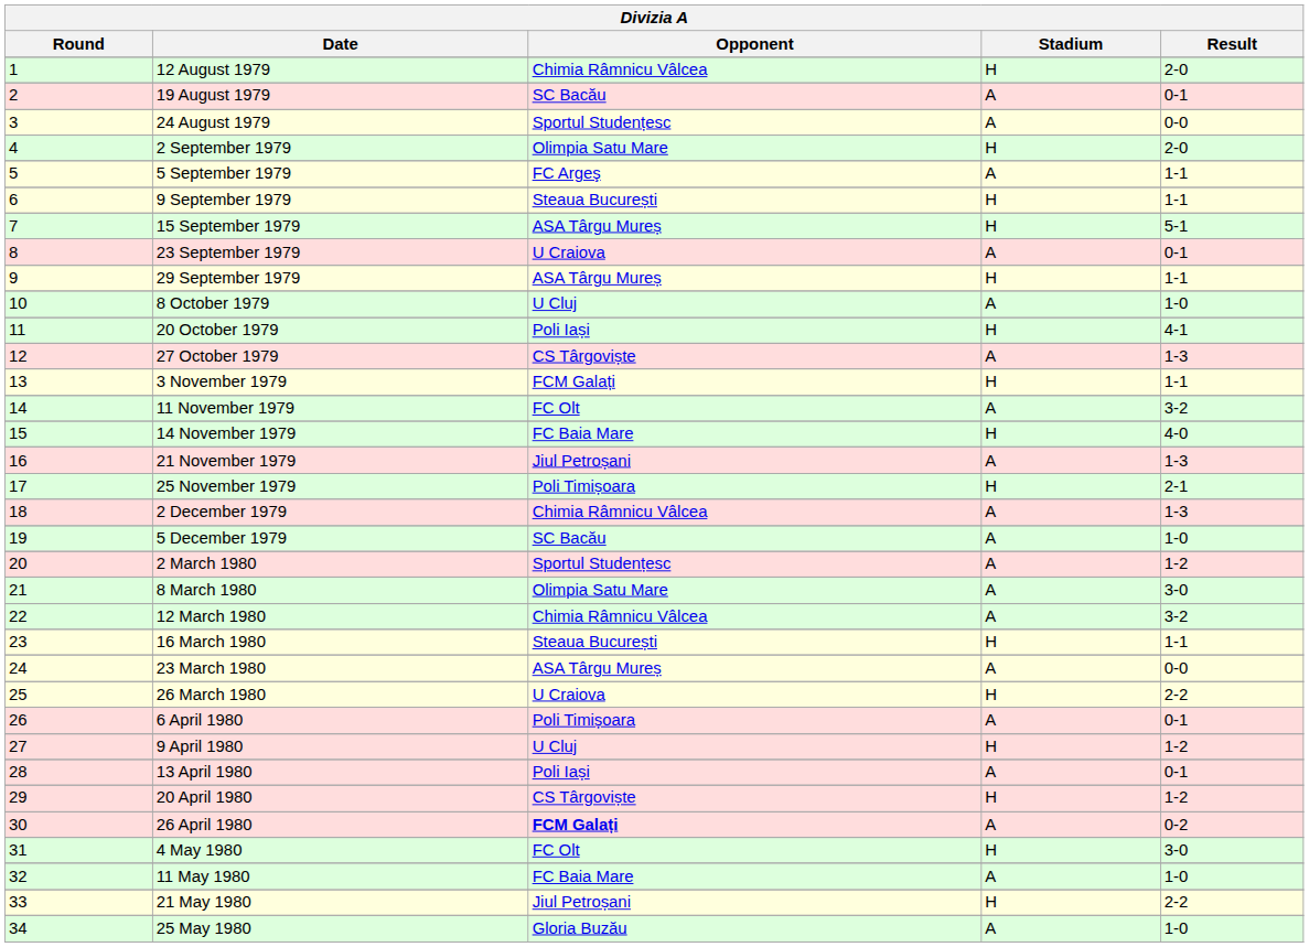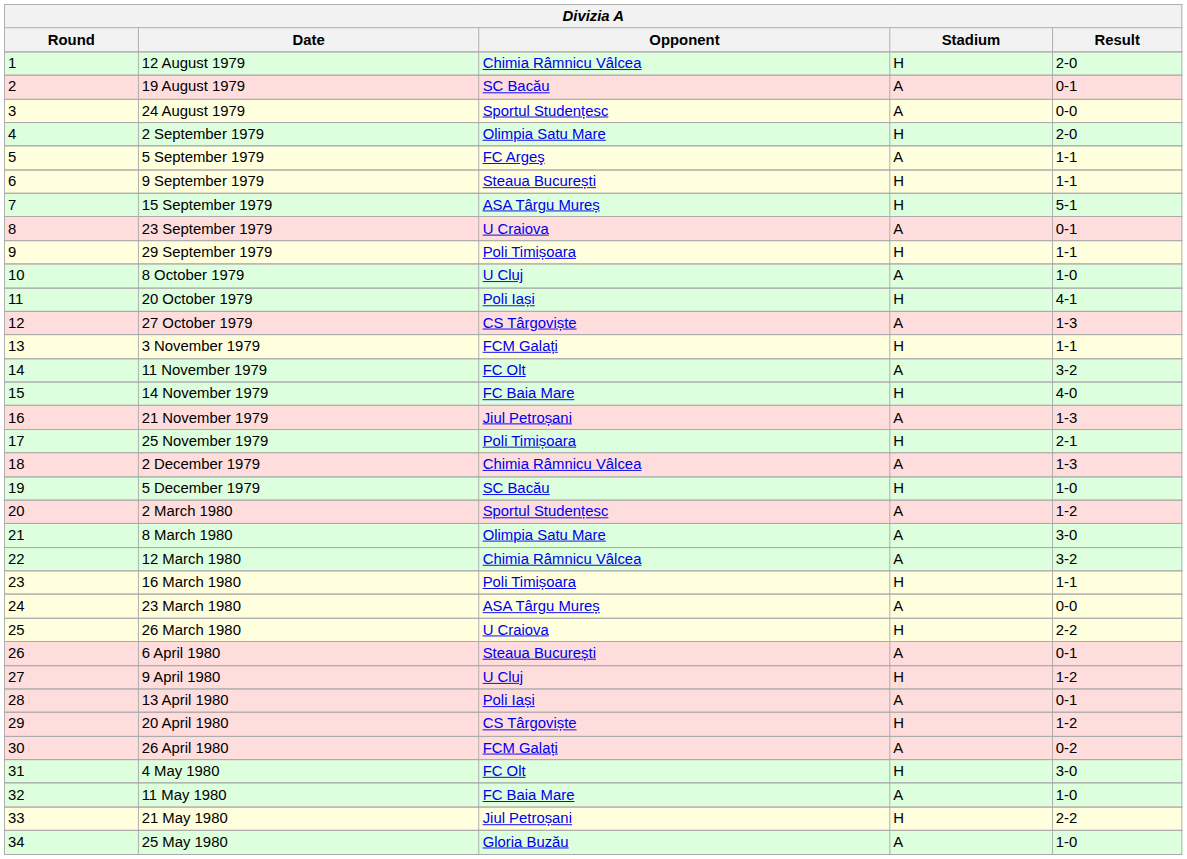 <table class="wikitable" style="width:80%;">
 <tr>
 <th colspan="5" style="text-align:center;"><em>Divizia A</em></th>
 </tr>
 <tr>
 <th>Round</th>
 <th>Date</th>
 <th>Opponent</th>
 <th>Stadium</th>
 <th>Result</th>
 </tr>
 <tr>
 </tr>
 <tr bgcolor="#ddffdd">
 <td>1</td>
 <td>12 August 1979</td>
 <td><a href='#'>Chimia Râmnicu Vâlcea</a></td>
 <td>H</td>
 <td>2-0</td>
 </tr>
 <tr>
 </tr>
 <tr bgcolor="#ffdddd">
 <td>2</td>
 <td>19 August 1979</td>
 <td><a href='#'>SC Bacău</a></td>
 <td>A</td>
 <td>0-1</td>
 </tr>
 <tr>
 </tr>
 <tr bgcolor="#ffffdd">
 <td>3</td>
 <td>24 August 1979</td>
 <td><a href='#'>Sportul Studențesc</a></td>
 <td>A</td>
 <td>0-0</td>
 </tr>
 <tr>
 </tr>
 <tr bgcolor="#ddffdd">
 <td>4</td>
 <td>2 September 1979</td>
 <td><a href='#'>Olimpia Satu Mare</a></td>
 <td>H</td>
 <td>2-0</td>
 </tr>
 <tr>
 </tr>
 <tr bgcolor="#ffffdd">
 <td>5</td>
 <td>5 September 1979</td>
 <td><a href='#'>FC Argeş</a></td>
 <td>A</td>
 <td>1-1</td>
 </tr>
 <tr>
 </tr>
 <tr bgcolor="#ffffdd">
 <td>6</td>
 <td>9 September 1979</td>
 <td><a href='#'>Steaua București</a></td>
 <td>H</td>
 <td>1-1</td>
 </tr>
 <tr>
 </tr>
 <tr bgcolor="#ddffdd">
 <td>7</td>
 <td>15 September 1979</td>
 <td><a href='#'>ASA Târgu Mureș</a></td>
 <td>H</td>
 <td>5-1</td>
 </tr>
 <tr>
 </tr>
 <tr bgcolor="#ffdddd">
 <td>8</td>
 <td>23 September 1979</td>
 <td><a href='#'>U Craiova</a></td>
 <td>A</td>
 <td>0-1</td>
 </tr>
 <tr>
 </tr>
 <tr bgcolor="#ffffdd">
 <td>9</td>
 <td>29 September 1979</td>
-<td><a href='#'>ASA Târgu Mureș</a></td>
+<td><a href='#'>Poli Timișoara</a></td>
 <td>H</td>
 <td>1-1</td>
 </tr>
 <tr>
 </tr>
 <tr bgcolor="#ddffdd">
 <td>10</td>
 <td>8 October 1979</td>
 <td><a href='#'>U Cluj</a></td>
 <td>A</td>
 <td>1-0</td>
 </tr>
 <tr>
 </tr>
 <tr bgcolor="#ddffdd">
 <td>11</td>
 <td>20 October 1979</td>
 <td><a href='#'>Poli Iași</a></td>
 <td>H</td>
 <td>4-1</td>
 </tr>
 <tr>
 </tr>
 <tr bgcolor="#ffdddd">
 <td>12</td>
 <td>27 October 1979</td>
 <td><a href='#'>CS Târgoviște</a></td>
 <td>A</td>
 <td>1-3</td>
 </tr>
 <tr>
 </tr>
 <tr bgcolor="#ffffdd">
 <td>13</td>
 <td>3 November 1979</td>
 <td><a href='#'>FCM Galați</a></td>
 <td>H</td>
 <td>1-1</td>
 </tr>
 <tr>
 </tr>
 <tr bgcolor="#ddffdd">
 <td>14</td>
 <td>11 November 1979</td>
 <td><a href='#'>FC Olt</a></td>
 <td>A</td>
 <td>3-2</td>
 </tr>
 <tr>
 </tr>
 <tr bgcolor="#ddffdd">
 <td>15</td>
 <td>14 November 1979</td>
 <td><a href='#'>FC Baia Mare</a></td>
 <td>H</td>
 <td>4-0</td>
 </tr>
 <tr>
 </tr>
 <tr bgcolor="#ffdddd">
 <td>16</td>
 <td>21 November 1979</td>
 <td><a href='#'>Jiul Petroșani</a></td>
 <td>A</td>
 <td>1-3</td>
 </tr>
 <tr>
 </tr>
 <tr bgcolor="#ddffdd">
 <td>17</td>
 <td>25 November 1979</td>
 <td><a href='#'>Poli Timișoara</a></td>
 <td>H</td>
 <td>2-1</td>
 </tr>
 <tr>
 </tr>
 <tr bgcolor="#ffdddd">
 <td>18</td>
 <td>2 December 1979</td>
 <td><a href='#'>Chimia Râmnicu Vâlcea</a></td>
 <td>A</td>
 <td>1-3</td>
 </tr>
 <tr>
 </tr>
 <tr bgcolor="#ddffdd">
 <td>19</td>
 <td>5 December 1979</td>
 <td><a href='#'>SC Bacău</a></td>
-<td>A</td>
+<td>H</td>
 <td>1-0</td>
 </tr>
 <tr>
 </tr>
 <tr bgcolor="#ffdddd">
 <td>20</td>
 <td>2 March 1980</td>
 <td><a href='#'>Sportul Studențesc</a></td>
 <td>A</td>
 <td>1-2</td>
 </tr>
 <tr>
 </tr>
 <tr bgcolor="#ddffdd">
 <td>21</td>
 <td>8 March 1980</td>
 <td><a href='#'>Olimpia Satu Mare</a></td>
 <td>A</td>
 <td>3-0</td>
 </tr>
 <tr>
 </tr>
 <tr bgcolor="#ddffdd">
 <td>22</td>
 <td>12 March 1980</td>
 <td><a href='#'>Chimia Râmnicu Vâlcea</a></td>
 <td>A</td>
 <td>3-2</td>
 </tr>
 <tr>
 </tr>
 <tr bgcolor="#ffffdd">
 <td>23</td>
 <td>16 March 1980</td>
-<td><a href='#'>Steaua București</a></td>
+<td><a href='#'>Poli Timișoara</a></td>
 <td>H</td>
 <td>1-1</td>
 </tr>
 <tr>
 </tr>
 <tr bgcolor="#ffffdd">
 <td>24</td>
 <td>23 March 1980</td>
 <td><a href='#'>ASA Târgu Mureș</a></td>
 <td>A</td>
 <td>0-0</td>
 </tr>
 <tr>
 </tr>
 <tr bgcolor="#ffffdd">
 <td>25</td>
 <td>26 March 1980</td>
 <td><a href='#'>U Craiova</a></td>
 <td>H</td>
 <td>2-2</td>
 </tr>
 <tr>
 </tr>
 <tr bgcolor="#ffdddd">
 <td>26</td>
 <td>6 April 1980</td>
-<td><a href='#'>Poli Timișoara</a></td>
+<td><a href='#'>Steaua București</a></td>
 <td>A</td>
 <td>0-1</td>
 </tr>
 <tr>
 </tr>
 <tr bgcolor="#ffdddd">
 <td>27</td>
 <td>9 April 1980</td>
 <td><a href='#'>U Cluj</a></td>
 <td>H</td>
 <td>1-2</td>
 </tr>
 <tr>
 </tr>
 <tr bgcolor="#ffdddd">
 <td>28</td>
 <td>13 April 1980</td>
 <td><a href='#'>Poli Iași</a></td>
 <td>A</td>
 <td>0-1</td>
 </tr>
 <tr>
 </tr>
 <tr bgcolor="#ffdddd">
 <td>29</td>
 <td>20 April 1980</td>
 <td><a href='#'>CS Târgoviște</a></td>
 <td>H</td>
 <td>1-2</td>
 </tr>
 <tr>
 </tr>
 <tr bgcolor="#ffdddd">
 <td>30</td>
 <td>26 April 1980</td>
-<td><strong><a href='#'>FCM Galați</a></strong></td>
+<td><a href='#'>FCM Galați</a></td>
 <td>A</td>
 <td>0-2</td>
 </tr>
 <tr>
 </tr>
 <tr bgcolor="#ddffdd">
 <td>31</td>
 <td>4 May 1980</td>
 <td><a href='#'>FC Olt</a></td>
 <td>H</td>
 <td>3-0</td>
 </tr>
 <tr>
 </tr>
 <tr bgcolor="#ddffdd">
 <td>32</td>
 <td>11 May 1980</td>
 <td><a href='#'>FC Baia Mare</a></td>
 <td>A</td>
 <td>1-0</td>
 </tr>
 <tr>
 </tr>
 <tr bgcolor="#ffffdd">
 <td>33</td>
 <td>21 May 1980</td>
 <td><a href='#'>Jiul Petroșani</a></td>
 <td>H</td>
 <td>2-2</td>
 </tr>
 <tr>
 </tr>
 <tr bgcolor="#ddffdd">
 <td>34</td>
 <td>25 May 1980</td>
 <td><a href='#'>Gloria Buzău</a></td>
 <td>A</td>
 <td>1-0</td>
 </tr>
 <tr>
 </tr>
 </table>
